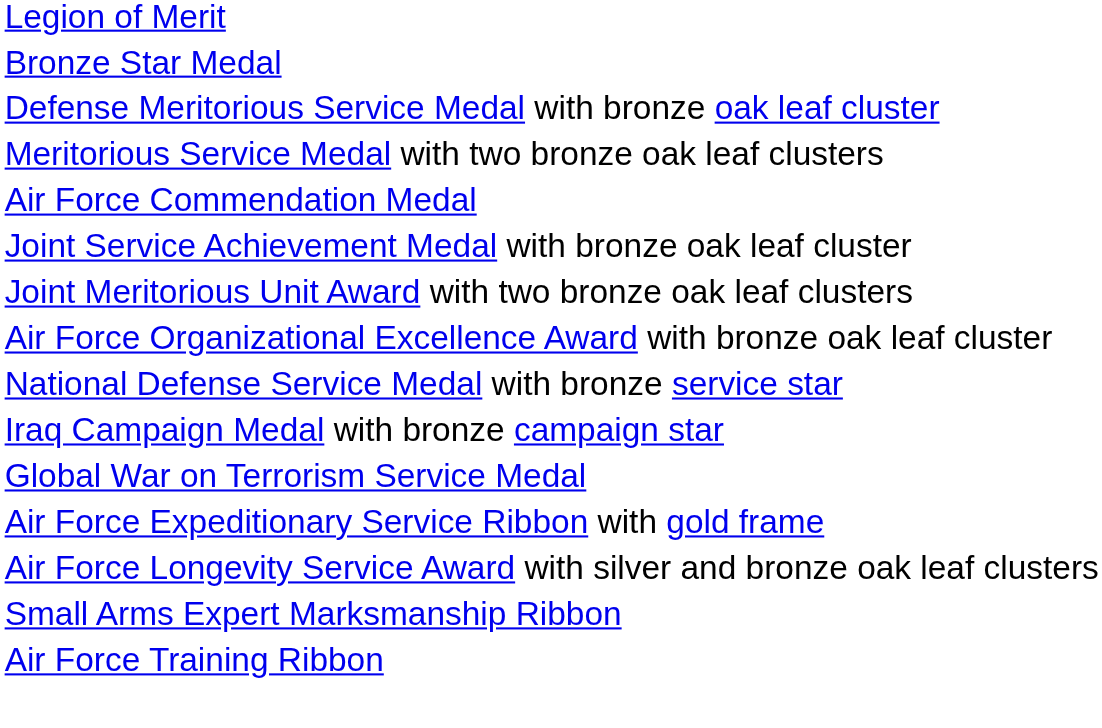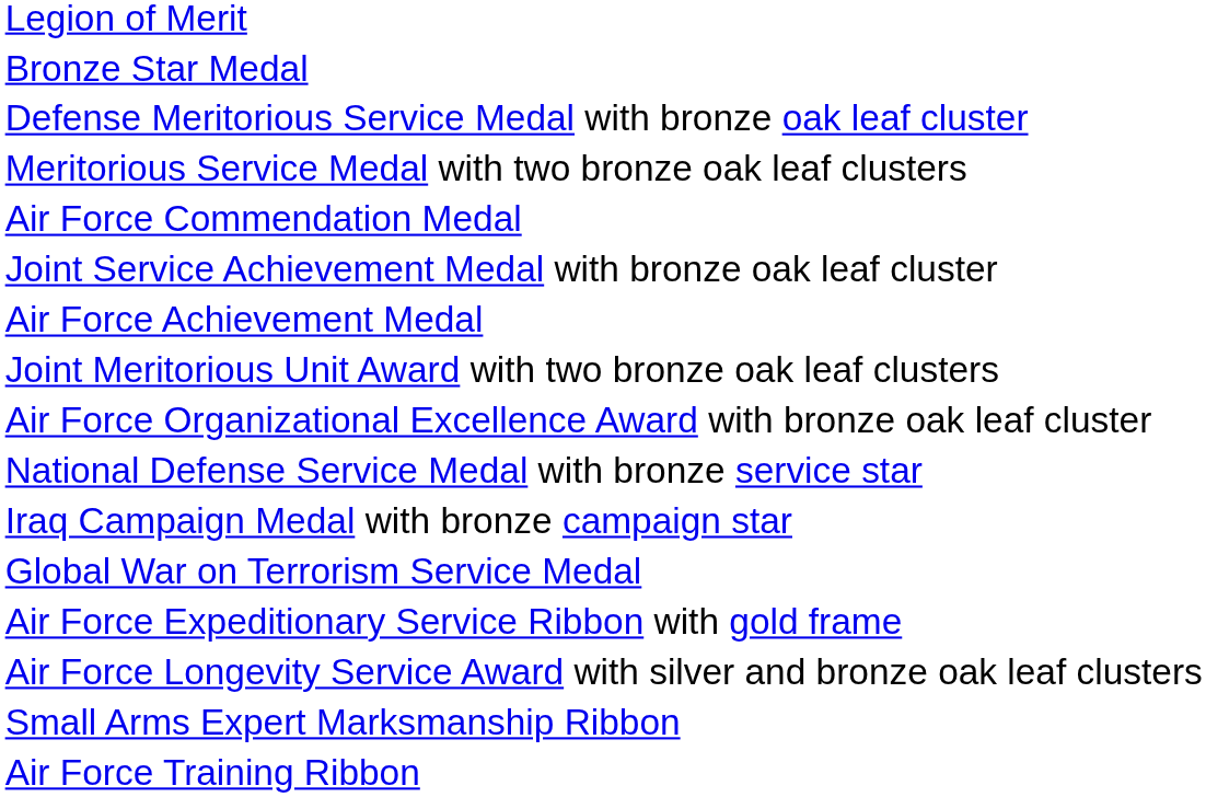 <table>
 <tr>
 <td></td>
 <td><a href='#'>Legion of Merit</a></td>
 </tr>
 <tr>
 <td></td>
 <td><a href='#'>Bronze Star Medal</a></td>
 </tr>
 <tr>
 <td></td>
 <td><a href='#'>Defense Meritorious Service Medal</a> with bronze <a href='#'>oak leaf cluster</a></td>
 </tr>
 <tr>
 <td></td>
 <td><a href='#'>Meritorious Service Medal</a> with two bronze oak leaf clusters</td>
 </tr>
 <tr>
 <td></td>
 <td><a href='#'>Air Force Commendation Medal</a></td>
 </tr>
 <tr>
 <td></td>
 <td><a href='#'>Joint Service Achievement Medal</a> with bronze oak leaf cluster</td>
+</tr>
+<tr>
+<td></td>
+<td><a href='#'>Air Force Achievement Medal</a></td>
 </tr>
 <tr>
 <td></td>
 <td><a href='#'>Joint Meritorious Unit Award</a> with two bronze oak leaf clusters</td>
 </tr>
 <tr>
 <td></td>
 <td><a href='#'>Air Force Organizational Excellence Award</a> with bronze oak leaf cluster</td>
 </tr>
 <tr>
 <td></td>
 <td><a href='#'>National Defense Service Medal</a> with bronze <a href='#'>service star</a></td>
 </tr>
 <tr>
 <td></td>
 <td><a href='#'>Iraq Campaign Medal</a> with bronze <a href='#'>campaign star</a></td>
 </tr>
 <tr>
 <td></td>
 <td><a href='#'>Global War on Terrorism Service Medal</a></td>
 </tr>
 <tr>
 <td></td>
 <td><a href='#'>Air Force Expeditionary Service Ribbon</a> with <a href='#'>gold frame</a></td>
 </tr>
 <tr>
 <td></td>
 <td><a href='#'>Air Force Longevity Service Award</a> with silver and bronze oak leaf clusters</td>
 </tr>
 <tr>
 <td></td>
 <td><a href='#'>Small Arms Expert Marksmanship Ribbon</a></td>
 </tr>
 <tr>
 <td></td>
 <td><a href='#'>Air Force Training Ribbon</a></td>
 </tr>
 <tr>
 </tr>
 </table>
